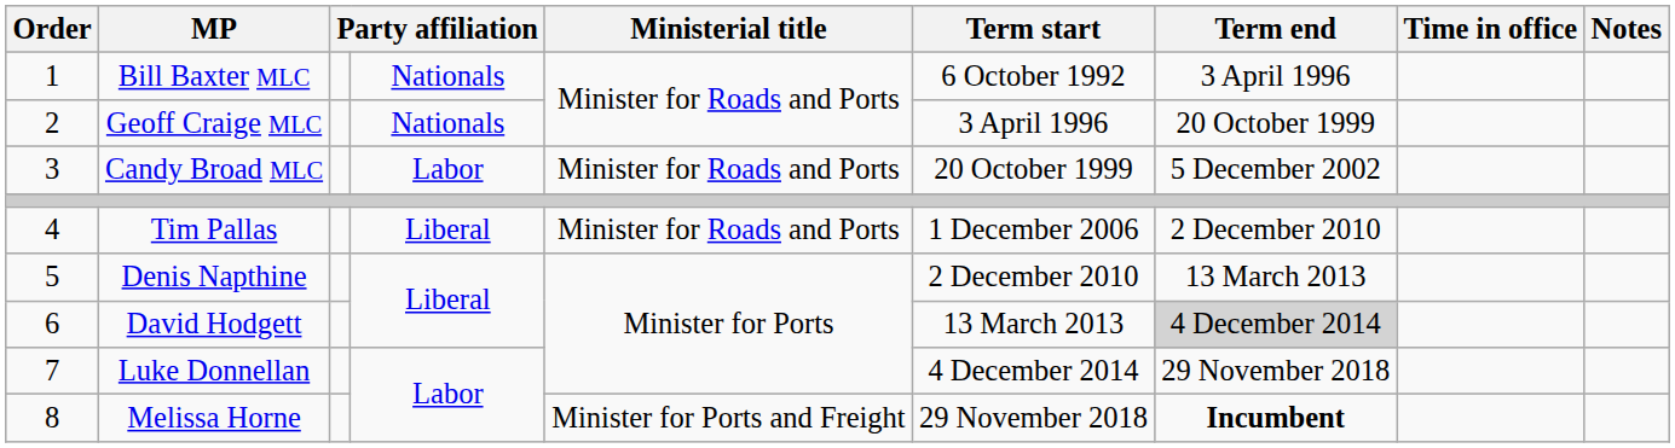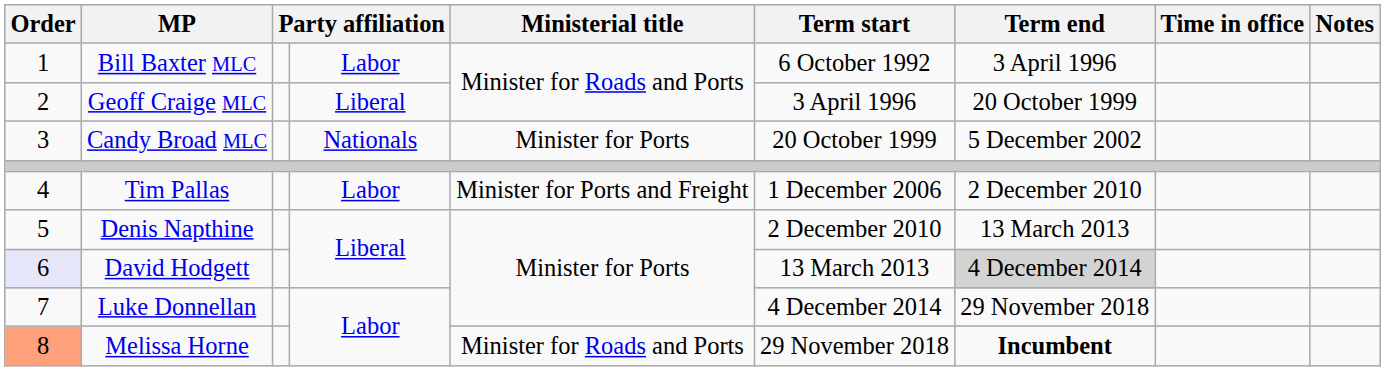 <table class="wikitable" style="text-align:center">
 <tr>
 <th>Order</th>
 <th>MP</th>
 <th colspan="2">Party affiliation</th>
 <th>Ministerial title</th>
 <th>Term start</th>
 <th>Term end</th>
 <th>Time in office</th>
 <th>Notes</th>
 </tr>
 <tr>
 <td>1</td>
 <td><a href='#'>Bill Baxter</a> <a href='#'><small>MLC</small></a></td>
 <td></td>
-<td><a href='#'> Nationals</a></td>
+<td><a href='#'>Labor</a></td>
 <td rowspan=2>Minister for <a href='#'>Roads</a> and Ports</td>
 <td>6 October 1992</td>
 <td>3 April 1996</td>
 <td></td>
 <td></td>
 </tr>
 <tr>
 <td>2</td>
 <td><a href='#'>Geoff Craige</a> <a href='#'><small>MLC</small></a></td>
 <td></td>
-<td><a href='#'> Nationals</a></td>
+<td><a href='#'>Liberal</a></td>
 <td>3 April 1996</td>
 <td>20 October 1999</td>
 <td></td>
 <td></td>
 </tr>
 <tr>
 <td>3</td>
 <td><a href='#'>Candy Broad</a> <a href='#'><small>MLC</small></a></td>
 <td></td>
-<td><a href='#'>Labor</a></td>
-<td>Minister for <a href='#'>Roads</a> and Ports</td>
+<td><a href='#'> Nationals</a></td>
+<td>Minister for Ports</td>
 <td>20 October 1999</td>
 <td>5 December 2002</td>
 <td></td>
 <td></td>
 </tr>
 <tr>
 <th colspan=9 style="background: #cccccc;"></th>
 </tr>
 <tr>
 <td>4</td>
 <td><a href='#'>Tim Pallas</a> </td>
 <td></td>
-<td><a href='#'>Liberal</a></td>
-<td>Minister for <a href='#'>Roads</a> and Ports</td>
+<td><a href='#'>Labor</a></td>
+<td>Minister for Ports and Freight</td>
 <td>1 December 2006</td>
 <td>2 December 2010</td>
 <td></td>
 <td></td>
 </tr>
 <tr>
 <td>5</td>
 <td><a href='#'>Denis Napthine</a> </td>
 <td></td>
 <td rowspan=2><a href='#'>Liberal</a></td>
 <td rowspan=3>Minister for Ports</td>
 <td>2 December 2010</td>
 <td>13 March 2013</td>
 <td></td>
 <td></td>
 </tr>
 <tr>
-<td>6</td>
+<td style="background: lavender;">6</td>
 <td><a href='#'>David Hodgett</a> </td>
 <td></td>
 <td>13 March 2013</td>
 <td style="background: lightgrey;">4 December 2014</td>
 <td></td>
 <td></td>
 </tr>
 <tr>
 <td>7</td>
 <td><a href='#'>Luke Donnellan</a> </td>
 <td></td>
 <td rowspan=2><a href='#'>Labor</a></td>
 <td>4 December 2014</td>
 <td>29 November 2018</td>
 <td></td>
 <td></td>
 </tr>
 <tr>
-<td>8</td>
+<td style="background: lightsalmon;">8</td>
 <td><a href='#'>Melissa Horne</a> </td>
 <td></td>
-<td>Minister for Ports and Freight</td>
+<td>Minister for <a href='#'>Roads</a> and Ports</td>
 <td>29 November 2018</td>
 <td><strong>Incumbent</strong></td>
 <td></td>
 <td></td>
 </tr>
 </table>
